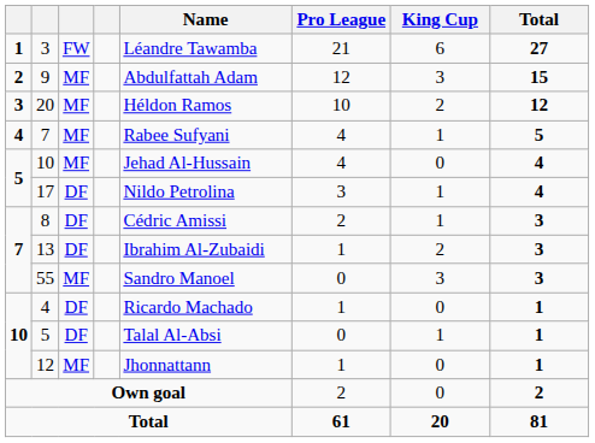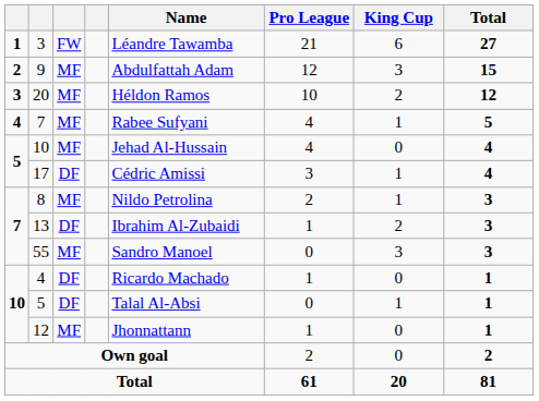 <table class="wikitable" style="text-align:center">
 <tr>
 <th width=15></th>
 <th width=15></th>
 <th width=15></th>
 <th width=15></th>
 <th width=145>Name</th>
 <th width=80><a href='#'>Pro League</a></th>
 <th width=80><a href='#'>King Cup</a></th>
 <th width=80>Total</th>
 </tr>
 <tr>
 <td><strong>1</strong></td>
 <td>3</td>
 <td><a href='#'>FW</a></td>
 <td></td>
 <td align=left><a href='#'>Léandre Tawamba</a></td>
 <td>21</td>
 <td>6</td>
 <td><strong>27</strong></td>
 </tr>
 <tr>
 <td><strong>2</strong></td>
 <td>9</td>
 <td><a href='#'>MF</a></td>
 <td></td>
 <td align=left><a href='#'>Abdulfattah Adam</a></td>
 <td>12</td>
 <td>3</td>
 <td><strong>15</strong></td>
 </tr>
 <tr>
 <td><strong>3</strong></td>
 <td>20</td>
 <td><a href='#'>MF</a></td>
 <td></td>
 <td align=left><a href='#'>Héldon Ramos</a></td>
 <td>10</td>
 <td>2</td>
 <td><strong>12</strong></td>
 </tr>
 <tr>
 <td><strong>4</strong></td>
 <td>7</td>
 <td><a href='#'>MF</a></td>
 <td></td>
 <td align=left><a href='#'>Rabee Sufyani</a></td>
 <td>4</td>
 <td>1</td>
 <td><strong>5</strong></td>
 </tr>
 <tr>
 <td rowspan=2><strong>5</strong></td>
 <td>10</td>
 <td><a href='#'>MF</a></td>
 <td></td>
 <td align=left><a href='#'>Jehad Al-Hussain</a></td>
 <td>4</td>
 <td>0</td>
 <td><strong>4</strong></td>
 </tr>
 <tr>
 <td>17</td>
 <td><a href='#'>DF</a></td>
 <td></td>
-<td align=left><a href='#'>Nildo Petrolina</a></td>
+<td align=left><a href='#'>Cédric Amissi</a></td>
 <td>3</td>
 <td>1</td>
 <td><strong>4</strong></td>
 </tr>
 <tr>
 <td rowspan=3><strong>7</strong></td>
 <td>8</td>
-<td><a href='#'>DF</a></td>
+<td><a href='#'>MF</a></td>
 <td></td>
-<td align=left><a href='#'>Cédric Amissi</a></td>
+<td align=left><a href='#'>Nildo Petrolina</a></td>
 <td>2</td>
 <td>1</td>
 <td><strong>3</strong></td>
 </tr>
 <tr>
 <td>13</td>
 <td><a href='#'>DF</a></td>
 <td></td>
 <td align=left><a href='#'>Ibrahim Al-Zubaidi</a></td>
 <td>1</td>
 <td>2</td>
 <td><strong>3</strong></td>
 </tr>
 <tr>
 <td>55</td>
 <td><a href='#'>MF</a></td>
 <td></td>
 <td align=left><a href='#'>Sandro Manoel</a></td>
 <td>0</td>
 <td>3</td>
 <td><strong>3</strong></td>
 </tr>
 <tr>
 <td rowspan=3><strong>10</strong></td>
 <td>4</td>
 <td><a href='#'>DF</a></td>
 <td></td>
 <td align=left><a href='#'>Ricardo Machado</a></td>
 <td>1</td>
 <td>0</td>
 <td><strong>1</strong></td>
 </tr>
 <tr>
 <td>5</td>
 <td><a href='#'>DF</a></td>
 <td></td>
 <td align=left><a href='#'>Talal Al-Absi</a></td>
 <td>0</td>
 <td>1</td>
 <td><strong>1</strong></td>
 </tr>
 <tr>
 <td>12</td>
 <td><a href='#'>MF</a></td>
 <td></td>
 <td align=left><a href='#'>Jhonnattann</a></td>
 <td>1</td>
 <td>0</td>
 <td><strong>1</strong></td>
 </tr>
 <tr>
 <td colspan=5><strong>Own goal</strong></td>
 <td>2</td>
 <td>0</td>
 <td><strong>2</strong></td>
 </tr>
 <tr>
 <td colspan=5><strong>Total</strong></td>
 <td><strong>61</strong></td>
 <td><strong>20</strong></td>
 <td><strong>81</strong></td>
 </tr>
 </table>
